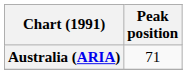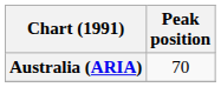 <table class="wikitable sortable plainrowheaders" style="text-align:center">
 <tr>
 <th scope="col">Chart (1991)</th>
 <th scope="col">Peak<br>position</th>
 </tr>
 <tr>
 <th scope="row">Australia (<a href='#'>ARIA</a>)</th>
-<td>71</td>
+<td>70</td>
 </tr>
 <tr>
 </tr>
 <tr>
 </tr>
 </table>
